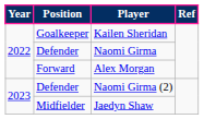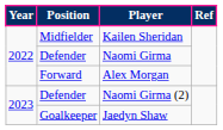 <table class="wikitable">
 <tr>
 <th style="background:#032E62; color:white; border:2px solid #FC1896;" scope="col">Year</th>
 <th style="background:#032E62; color:white; border:2px solid #FC1896;" scope="col">Position</th>
 <th style="background:#032E62; color:white; border:2px solid #FC1896;" scope="col">Player</th>
 <th style="background:#032E62; color:white; border:2px solid #FC1896;" scope="col">Ref</th>
 </tr>
 <tr>
 <td rowspan="3"><a href='#'>2022</a></td>
-<td><a href='#'>Goalkeeper</a></td>
+<td><a href='#'>Midfielder</a></td>
 <td> <a href='#'>Kailen Sheridan</a></td>
 <td rowspan="3"></td>
 </tr>
 <tr>
 <td><a href='#'>Defender</a></td>
 <td> <a href='#'>Naomi Girma</a></td>
 </tr>
 <tr>
 <td><a href='#'>Forward</a></td>
 <td> <a href='#'>Alex Morgan</a></td>
 </tr>
 <tr>
 <td rowspan="2"><a href='#'>2023</a></td>
 <td><a href='#'>Defender</a></td>
 <td> <a href='#'>Naomi Girma</a> (2)</td>
 <td rowspan="2"></td>
 </tr>
 <tr>
-<td><a href='#'>Midfielder</a></td>
+<td><a href='#'>Goalkeeper</a></td>
 <td> <a href='#'>Jaedyn Shaw</a></td>
 </tr>
 </table>
